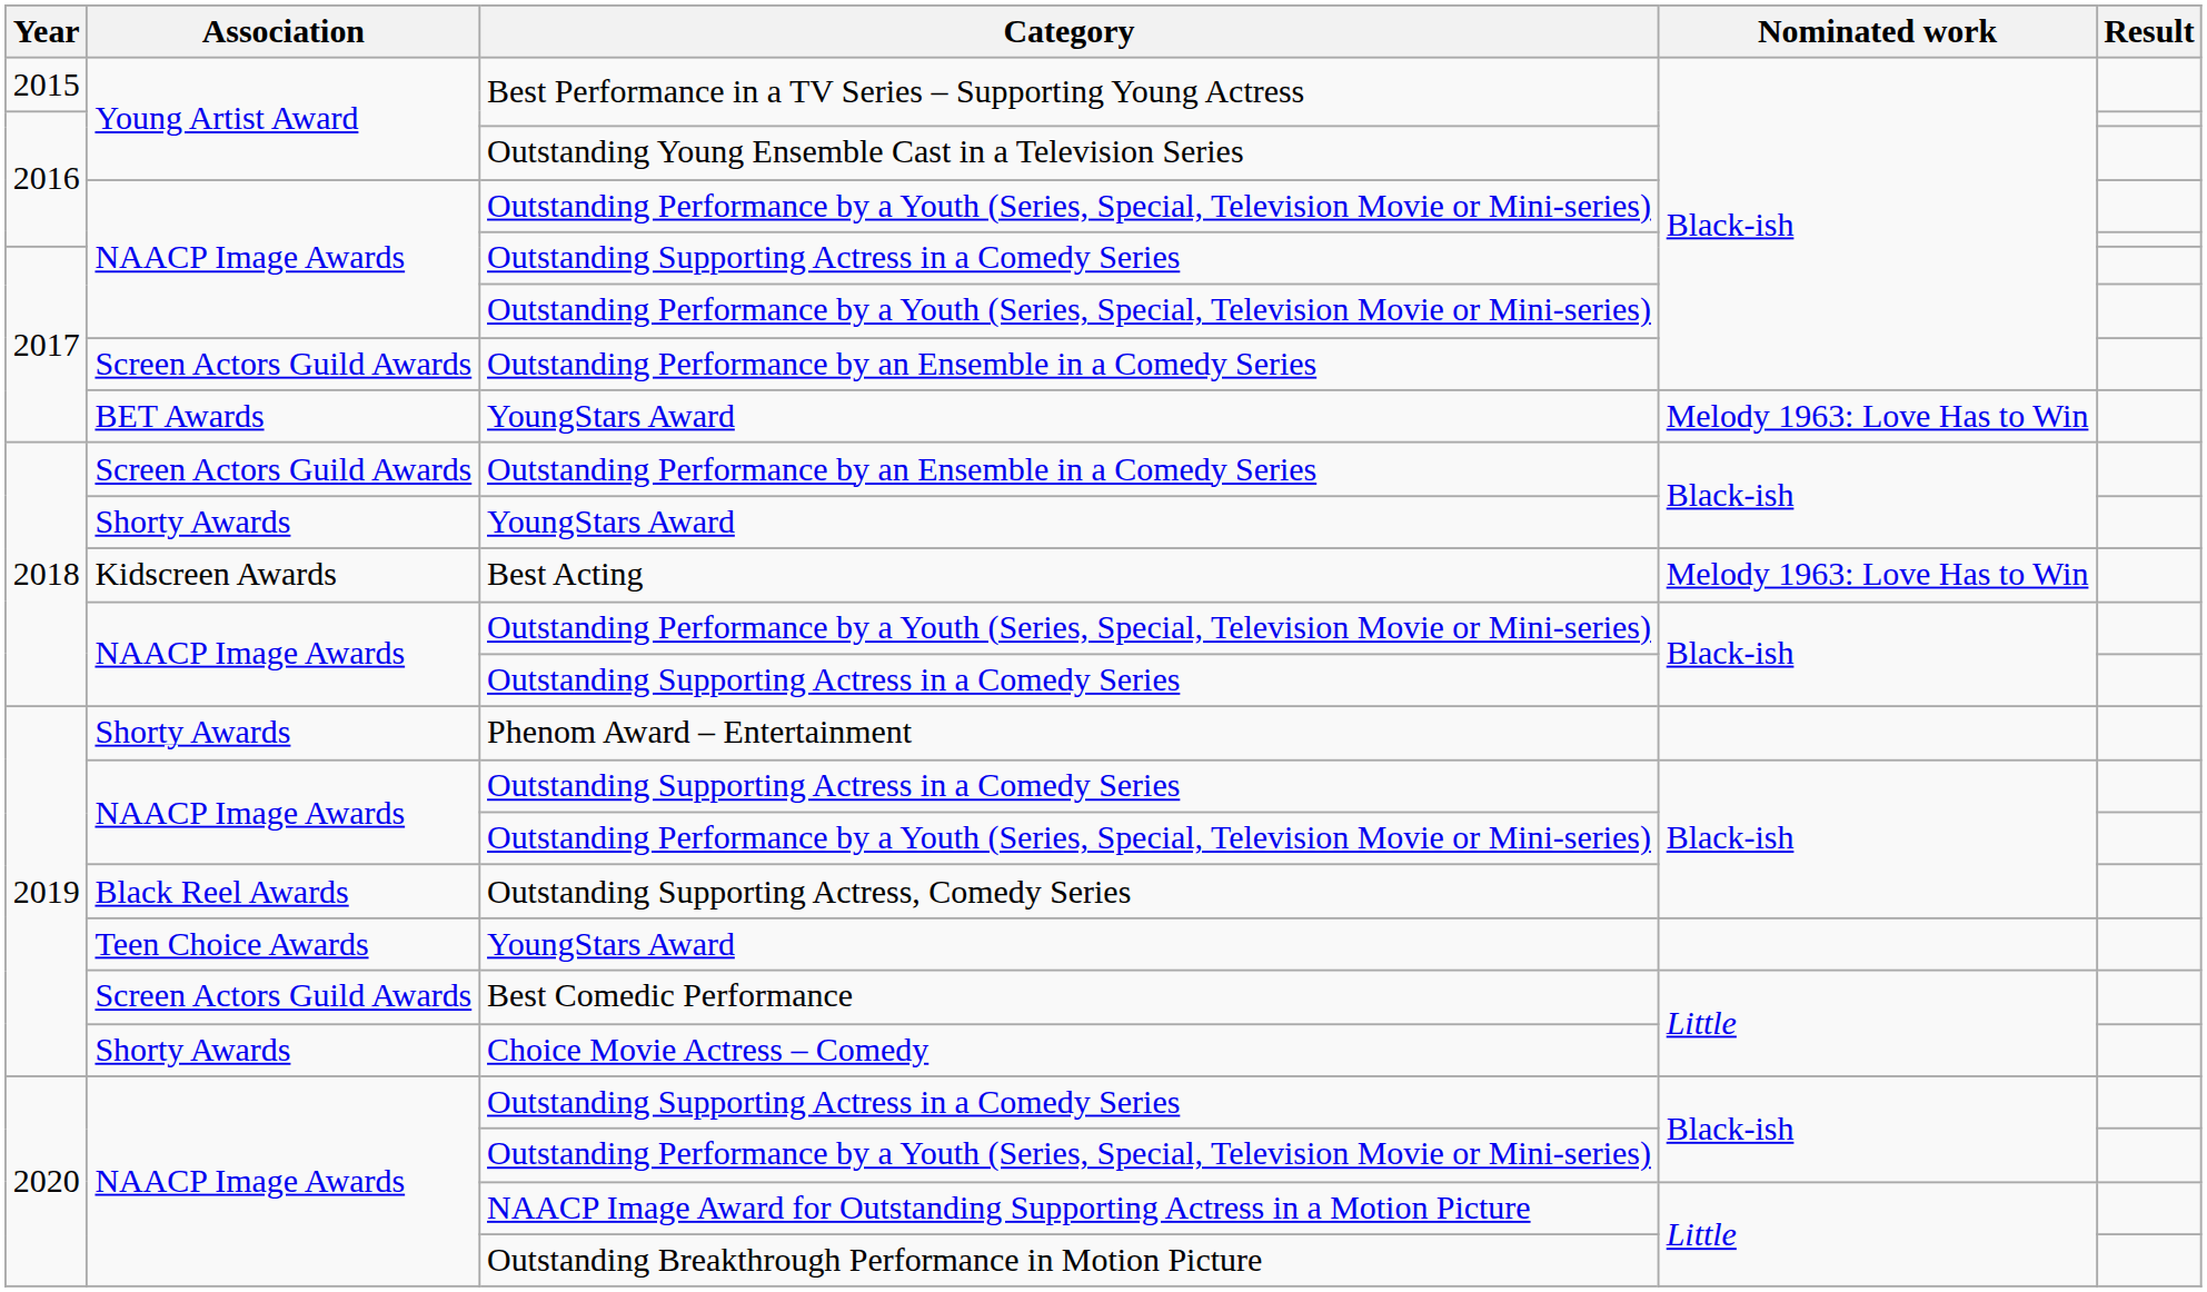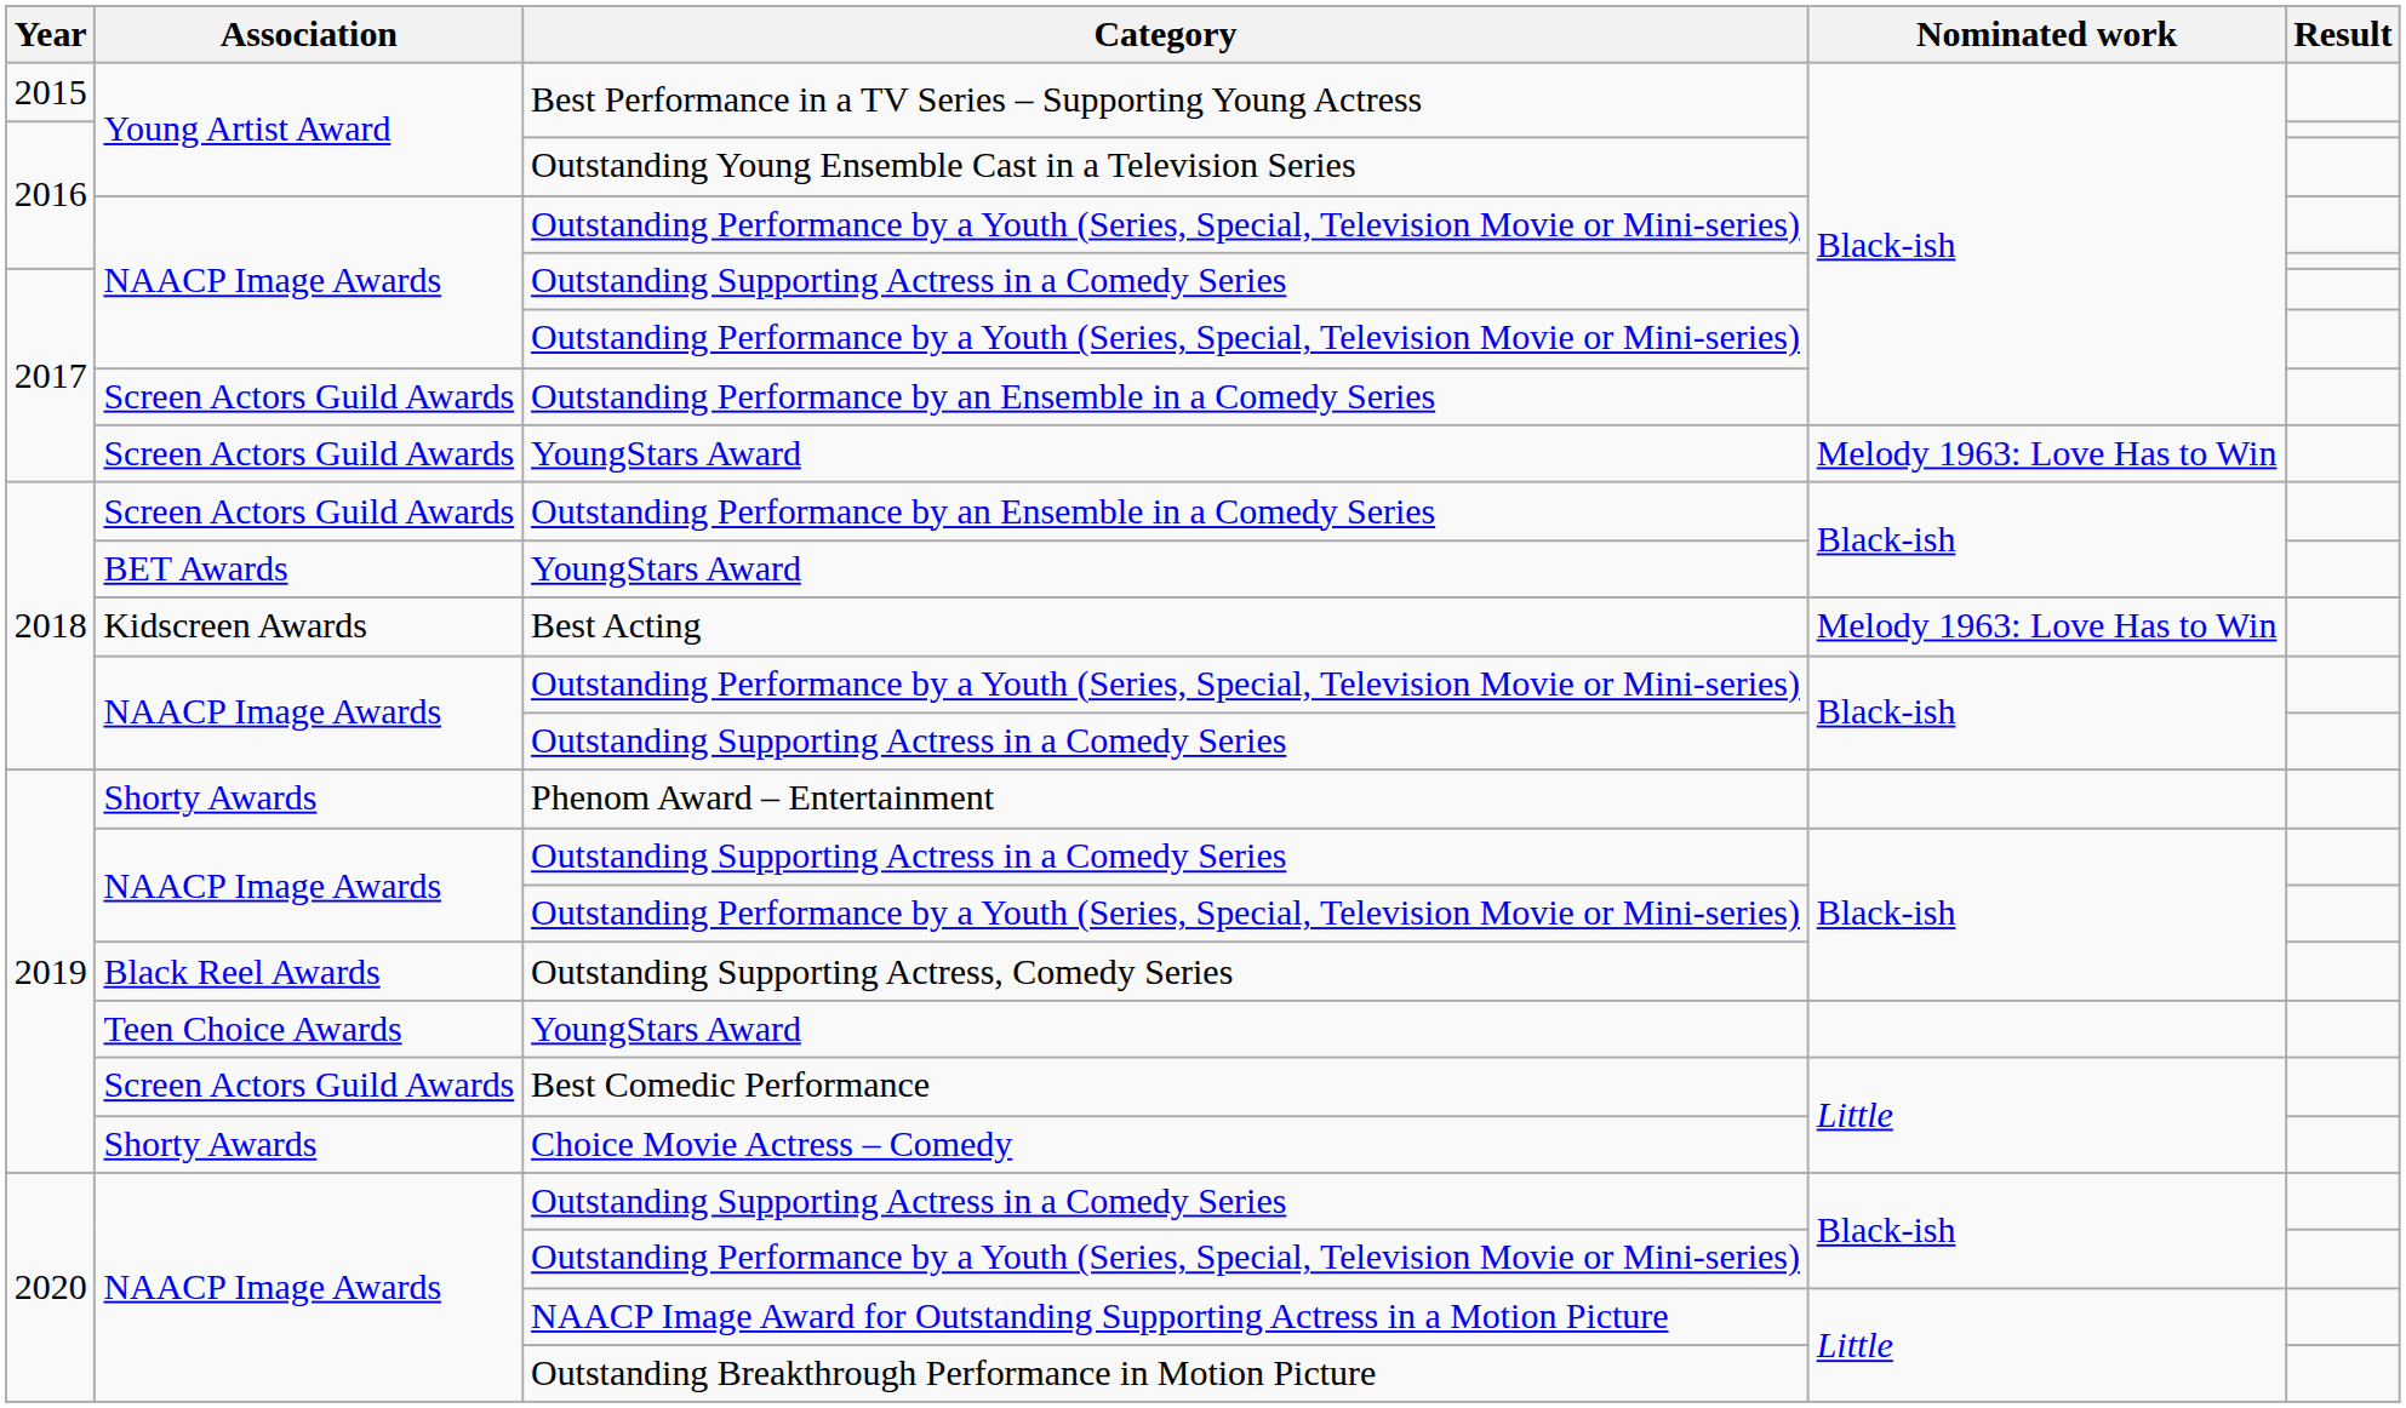 <table class="wikitable sortable">
 <tr>
 <th>Year</th>
 <th>Association</th>
 <th>Category</th>
 <th>Nominated work</th>
 <th>Result</th>
 </tr>
 <tr>
 <td>2015</td>
 <td rowspan="3"><a href='#'>Young Artist Award</a></td>
 <td rowspan="2">Best Performance in a TV Series – Supporting Young Actress</td>
 <td rowspan="8"><a href='#'>Black-ish</a></td>
 <td></td>
 </tr>
 <tr>
 <td rowspan="4">2016</td>
 <td></td>
 </tr>
 <tr>
 <td>Outstanding Young Ensemble Cast in a Television Series</td>
 <td></td>
 </tr>
 <tr>
 <td rowspan="4"><a href='#'>NAACP Image Awards</a></td>
 <td><a href='#'>Outstanding Performance by a Youth (Series, Special, Television Movie or Mini-series)</a></td>
 <td></td>
 </tr>
 <tr>
 <td rowspan="2"><a href='#'>Outstanding Supporting Actress in a Comedy Series</a></td>
 <td></td>
 </tr>
 <tr>
 <td rowspan="4">2017</td>
 <td></td>
 </tr>
 <tr>
 <td><a href='#'>Outstanding Performance by a Youth (Series, Special, Television Movie or Mini-series)</a></td>
 <td></td>
 </tr>
 <tr>
 <td><a href='#'>Screen Actors Guild Awards</a></td>
 <td><a href='#'>Outstanding Performance by an Ensemble in a Comedy Series</a></td>
 <td></td>
 </tr>
 <tr>
-<td><a href='#'>BET Awards</a></td>
+<td><a href='#'>Screen Actors Guild Awards</a></td>
 <td><a href='#'>YoungStars Award</a></td>
 <td><a href='#'>Melody 1963: Love Has to Win</a></td>
 <td></td>
 </tr>
 <tr>
 <td rowspan="5">2018</td>
 <td><a href='#'>Screen Actors Guild Awards</a></td>
 <td><a href='#'>Outstanding Performance by an Ensemble in a Comedy Series</a></td>
 <td rowspan="2"><a href='#'>Black-ish</a></td>
 <td></td>
 </tr>
 <tr>
-<td><a href='#'>Shorty Awards</a><br></td>
+<td><a href='#'>BET Awards</a></td>
 <td><a href='#'>YoungStars Award</a></td>
 <td></td>
 </tr>
 <tr>
 <td>Kidscreen Awards</td>
 <td>Best Acting</td>
 <td><a href='#'>Melody 1963: Love Has to Win</a></td>
 <td></td>
 </tr>
 <tr>
 <td rowspan="2"><a href='#'>NAACP Image Awards</a></td>
 <td><a href='#'>Outstanding Performance by a Youth (Series, Special, Television Movie or Mini-series)</a></td>
 <td rowspan="2"><a href='#'>Black-ish</a></td>
 <td></td>
 </tr>
 <tr>
 <td><a href='#'>Outstanding Supporting Actress in a Comedy Series</a></td>
 <td></td>
 </tr>
 <tr>
 <td rowspan="7">2019</td>
 <td><a href='#'>Shorty Awards</a><br></td>
 <td>Phenom Award – Entertainment</td>
 <td></td>
 <td></td>
 </tr>
 <tr>
 <td rowspan="2"><a href='#'>NAACP Image Awards</a></td>
 <td><a href='#'>Outstanding Supporting Actress in a Comedy Series</a></td>
 <td rowspan="3"><a href='#'>Black-ish</a></td>
 <td></td>
 </tr>
 <tr>
 <td><a href='#'>Outstanding Performance by a Youth (Series, Special, Television Movie or Mini-series)</a></td>
 <td></td>
 </tr>
 <tr>
 <td><a href='#'>Black Reel Awards</a></td>
 <td>Outstanding Supporting Actress, Comedy Series</td>
 <td></td>
 </tr>
 <tr>
 <td><a href='#'>Teen Choice Awards</a></td>
 <td><a href='#'>YoungStars Award</a></td>
 <td></td>
 <td></td>
 </tr>
 <tr>
 <td><a href='#'>Screen Actors Guild Awards</a></td>
 <td>Best Comedic Performance</td>
 <td rowspan="2"><a href='#'><em>Little</em></a></td>
 <td></td>
 </tr>
 <tr>
 <td><a href='#'>Shorty Awards</a><br></td>
 <td><a href='#'>Choice Movie Actress – Comedy</a></td>
 <td></td>
 </tr>
 <tr>
 <td rowspan="4">2020</td>
 <td rowspan="4"><a href='#'>NAACP Image Awards</a></td>
 <td><a href='#'>Outstanding Supporting Actress in a Comedy Series</a></td>
 <td rowspan="2"><a href='#'>Black-ish</a></td>
 <td></td>
 </tr>
 <tr>
 <td><a href='#'>Outstanding Performance by a Youth (Series, Special, Television Movie or Mini-series)</a></td>
 <td></td>
 </tr>
 <tr>
 <td><a href='#'>NAACP Image Award for Outstanding Supporting Actress in a Motion Picture</a></td>
 <td rowspan="2"><em><a href='#'>Little</a></em></td>
 <td></td>
 </tr>
 <tr>
 <td>Outstanding Breakthrough Performance in Motion Picture</td>
 <td></td>
 </tr>
 </table>
